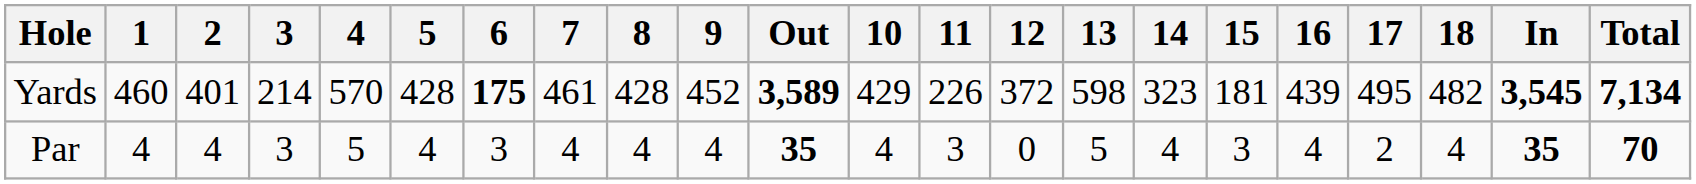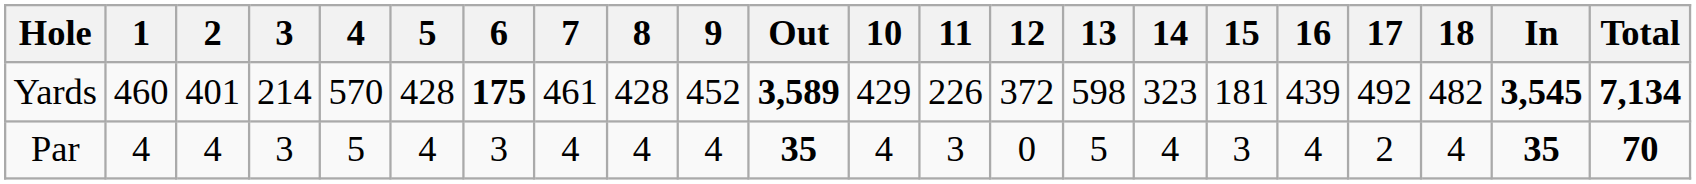 <table class="wikitable" style="text-align:center">
 <tr>
 <th align="left">Hole</th>
 <th>1</th>
 <th>2</th>
 <th>3</th>
 <th>4</th>
 <th>5</th>
 <th>6</th>
 <th>7</th>
 <th>8</th>
 <th>9</th>
 <th>Out</th>
 <th>10</th>
 <th>11</th>
 <th>12</th>
 <th>13</th>
 <th>14</th>
 <th>15</th>
 <th>16</th>
 <th>17</th>
 <th>18</th>
 <th>In</th>
 <th>Total</th>
 </tr>
 <tr>
 <td align="center">Yards</td>
 <td>460</td>
 <td>401</td>
 <td>214</td>
 <td>570</td>
 <td>428</td>
 <td><strong>175</strong></td>
 <td>461</td>
 <td>428</td>
 <td>452</td>
 <td><strong>3,589</strong></td>
 <td>429</td>
 <td>226</td>
 <td>372</td>
 <td>598</td>
 <td>323</td>
 <td>181</td>
 <td>439</td>
-<td>495</td>
+<td>492</td>
 <td>482</td>
 <td><strong>3,545</strong></td>
 <td><strong>7,134</strong></td>
 </tr>
 <tr>
 <td align="center">Par</td>
 <td>4</td>
 <td>4</td>
 <td>3</td>
 <td>5</td>
 <td>4</td>
 <td>3</td>
 <td>4</td>
 <td>4</td>
 <td>4</td>
 <td><strong>35</strong></td>
 <td>4</td>
 <td>3</td>
 <td>0</td>
 <td>5</td>
 <td>4</td>
 <td>3</td>
 <td>4</td>
 <td>2</td>
 <td>4</td>
 <td><strong>35</strong></td>
 <td><strong>70</strong></td>
 </tr>
 </table>
